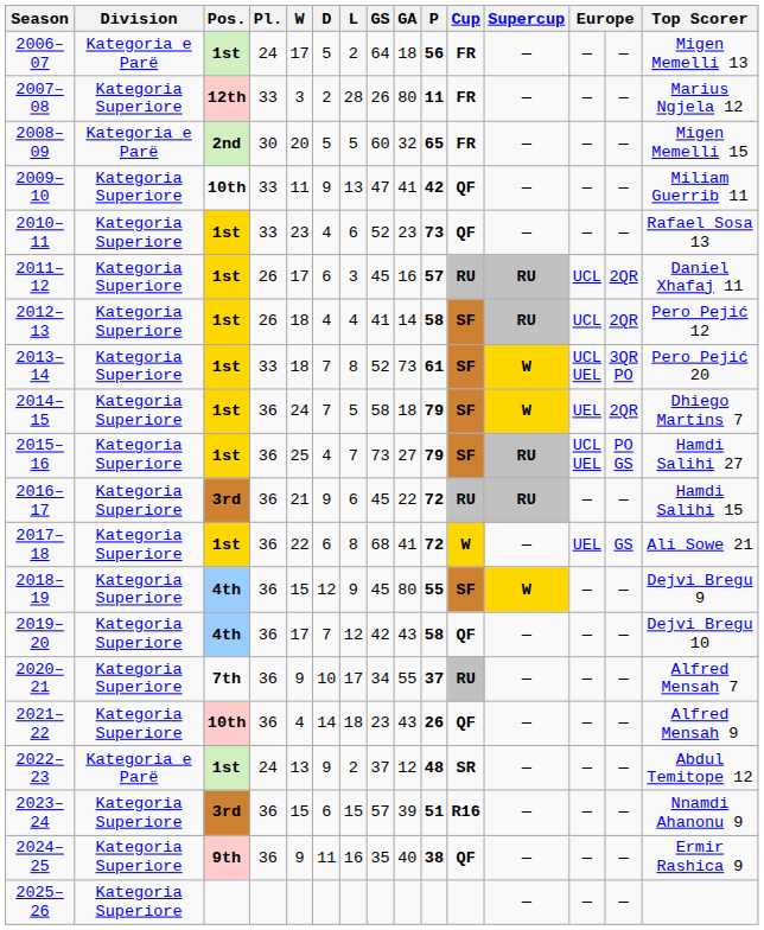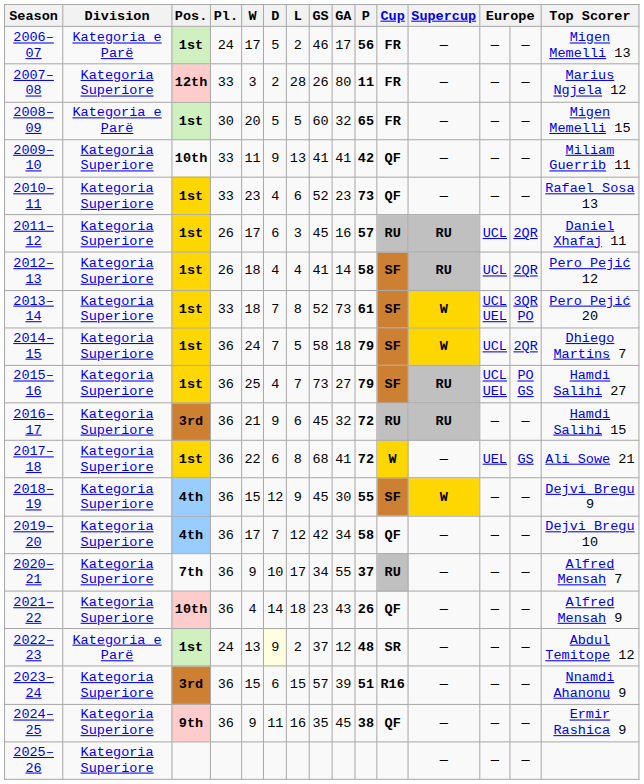 <table class="wikitable mw-collapsible mw-collapsed">
 <tr style="background:#efefef;">
 <th>Season</th>
 <th>Division</th>
 <th>Pos.</th>
 <th>Pl.</th>
 <th>W</th>
 <th>D</th>
 <th>L</th>
 <th>GS</th>
 <th>GA</th>
 <th>P</th>
 <th><a href='#'>Cup</a></th>
 <th><a href='#'>Supercup</a></th>
 <th colspan=2>Europe</th>
 <th>Top Scorer</th>
 </tr>
 <tr align=center>
 <td><a href='#'>2006–07</a></td>
 <td><a href='#'>Kategoria e Parë</a></td>
 <td bgcolor=#D0F0C0><strong>1st</strong></td>
 <td>24</td>
 <td>17</td>
 <td>5</td>
 <td>2</td>
-<td>64</td>
-<td>18</td>
+<td>46</td>
+<td>17</td>
 <td><strong>56</strong></td>
 <td><strong>FR</strong></td>
 <td>—</td>
 <td>—</td>
 <td>—</td>
 <td> <a href='#'>Migen Memelli</a> 13</td>
 </tr>
 <tr align=center>
 <td><a href='#'>2007–08</a></td>
 <td><a href='#'>Kategoria Superiore</a></td>
 <td bgcolor=#FFCCCC><strong>12th</strong></td>
 <td>33</td>
 <td>3</td>
 <td>2</td>
 <td>28</td>
 <td>26</td>
 <td>80</td>
 <td><strong>11</strong></td>
 <td><strong>FR</strong></td>
 <td>—</td>
 <td>—</td>
 <td>—</td>
 <td> <a href='#'>Marius Ngjela</a> 12</td>
 </tr>
 <tr align=center>
 <td><a href='#'>2008–09</a></td>
 <td><a href='#'>Kategoria e Parë</a></td>
-<td bgcolor=#D0F0C0><strong>2nd</strong></td>
+<td bgcolor=#D0F0C0><strong>1st</strong></td>
 <td>30</td>
 <td>20</td>
 <td>5</td>
 <td>5</td>
 <td>60</td>
 <td>32</td>
 <td><strong>65</strong></td>
 <td><strong>FR</strong></td>
 <td>—</td>
 <td>—</td>
 <td>—</td>
 <td> <a href='#'>Migen Memelli</a> 15</td>
 </tr>
 <tr align=center>
 <td><a href='#'>2009–10</a></td>
 <td><a href='#'>Kategoria Superiore</a></td>
 <td><strong>10th</strong></td>
 <td>33</td>
 <td>11</td>
 <td>9</td>
 <td>13</td>
-<td>47</td>
+<td>41</td>
 <td>41</td>
 <td><strong>42</strong></td>
 <td><strong>QF</strong></td>
 <td>—</td>
 <td>—</td>
 <td>—</td>
 <td> <a href='#'>Miliam Guerrib</a> 11</td>
 </tr>
 <tr align=center>
 <td><a href='#'>2010–11</a></td>
 <td><a href='#'>Kategoria Superiore</a></td>
 <td bgcolor=gold><strong>1st</strong></td>
 <td>33</td>
 <td>23</td>
 <td>4</td>
 <td>6</td>
 <td>52</td>
 <td>23</td>
 <td><strong>73</strong></td>
 <td><strong>QF</strong></td>
 <td>—</td>
 <td>—</td>
 <td>—</td>
 <td> <a href='#'>Rafael Sosa</a> 13</td>
 </tr>
 <tr align=center>
 <td><a href='#'>2011–12</a></td>
 <td><a href='#'>Kategoria Superiore</a></td>
 <td bgcolor=gold><strong>1st</strong></td>
 <td>26</td>
 <td>17</td>
 <td>6</td>
 <td>3</td>
 <td>45</td>
 <td>16</td>
 <td><strong>57</strong></td>
 <td bgcolor=silver><strong>RU</strong></td>
 <td bgcolor=silver><strong>RU</strong></td>
 <td><a href='#'>UCL</a></td>
 <td><a href='#'>2QR</a></td>
 <td> <a href='#'>Daniel Xhafaj</a> 11</td>
 </tr>
 <tr align=center>
 <td><a href='#'>2012–13</a></td>
 <td><a href='#'>Kategoria Superiore</a></td>
 <td bgcolor=gold><strong>1st</strong></td>
 <td>26</td>
 <td>18</td>
 <td>4</td>
 <td>4</td>
 <td>41</td>
 <td>14</td>
 <td><strong>58</strong></td>
 <td bgcolor=cd7f32><strong>SF</strong></td>
 <td bgcolor=silver><strong>RU</strong></td>
 <td><a href='#'>UCL</a></td>
 <td><a href='#'>2QR</a></td>
 <td> <a href='#'>Pero Pejić</a> 12</td>
 </tr>
 <tr align=center>
 <td><a href='#'>2013–14</a></td>
 <td><a href='#'>Kategoria Superiore</a></td>
 <td bgcolor=gold><strong>1st</strong></td>
 <td>33</td>
 <td>18</td>
 <td>7</td>
 <td>8</td>
 <td>52</td>
 <td>73</td>
 <td><strong>61</strong></td>
 <td bgcolor=cd7f32><strong>SF</strong></td>
 <td bgcolor=gold><strong>W</strong></td>
 <td><a href='#'>UCL</a><br><a href='#'>UEL</a></td>
 <td><a href='#'>3QR</a><br><a href='#'>PO</a></td>
 <td> <a href='#'>Pero Pejić</a> 20</td>
 </tr>
 <tr align=center>
 <td><a href='#'>2014–15</a></td>
 <td><a href='#'>Kategoria Superiore</a></td>
 <td bgcolor=gold><strong>1st</strong></td>
 <td>36</td>
 <td>24</td>
 <td>7</td>
 <td>5</td>
 <td>58</td>
 <td>18</td>
 <td><strong>79</strong></td>
 <td bgcolor=cd7f32><strong>SF</strong></td>
 <td bgcolor=gold><strong>W</strong></td>
-<td><a href='#'>UEL</a></td>
+<td><a href='#'>UCL</a></td>
 <td><a href='#'>2QR</a></td>
 <td> <a href='#'>Dhiego Martins</a> 7</td>
 </tr>
 <tr align=center>
 <td><a href='#'>2015–16</a></td>
 <td><a href='#'>Kategoria Superiore</a></td>
 <td bgcolor=gold><strong>1st</strong></td>
 <td>36</td>
 <td>25</td>
 <td>4</td>
 <td>7</td>
 <td>73</td>
 <td>27</td>
 <td><strong>79</strong></td>
 <td bgcolor=cd7f32><strong>SF</strong></td>
 <td bgcolor=silver><strong>RU</strong></td>
 <td><a href='#'>UCL</a><br><a href='#'>UEL</a></td>
 <td><a href='#'>PO</a><br><a href='#'>GS</a></td>
 <td> <a href='#'>Hamdi Salihi</a> 27</td>
 </tr>
 <tr align=center>
 <td><a href='#'>2016–17</a></td>
 <td><a href='#'>Kategoria Superiore</a></td>
 <td bgcolor=cd7f32><strong>3rd</strong></td>
 <td>36</td>
 <td>21</td>
 <td>9</td>
 <td>6</td>
 <td>45</td>
-<td>22</td>
+<td>32</td>
 <td><strong>72</strong></td>
 <td bgcolor=silver><strong>RU</strong></td>
 <td bgcolor=silver><strong>RU</strong></td>
 <td>—</td>
 <td>—</td>
 <td> <a href='#'>Hamdi Salihi</a> 15</td>
 </tr>
 <tr align=center>
 <td><a href='#'>2017–18</a></td>
 <td><a href='#'>Kategoria Superiore</a></td>
 <td bgcolor=gold><strong>1st</strong></td>
 <td>36</td>
 <td>22</td>
 <td>6</td>
 <td>8</td>
 <td>68</td>
 <td>41</td>
 <td><strong>72</strong></td>
 <td bgcolor=gold><strong>W</strong></td>
 <td>—</td>
 <td><a href='#'>UEL</a></td>
 <td><a href='#'>GS</a></td>
 <td> <a href='#'>Ali Sowe</a> 21</td>
 </tr>
 <tr align=center>
 <td><a href='#'>2018–19</a></td>
 <td><a href='#'>Kategoria Superiore</a></td>
 <td style="text-align:center;" bgcolor=#9acdff><strong>4th</strong></td>
 <td>36</td>
 <td>15</td>
 <td>12</td>
 <td>9</td>
 <td>45</td>
-<td>80</td>
+<td>30</td>
 <td><strong>55</strong></td>
 <td bgcolor=cd7f32><strong>SF</strong></td>
 <td bgcolor=gold><strong>W</strong></td>
 <td>—</td>
 <td>—</td>
 <td> <a href='#'>Dejvi Bregu</a> 9</td>
 </tr>
 <tr align=center>
 <td><a href='#'>2019–20</a></td>
 <td><a href='#'>Kategoria Superiore</a></td>
 <td style="text-align:center;" bgcolor=#9acdff><strong>4th</strong></td>
 <td>36</td>
 <td>17</td>
 <td>7</td>
 <td>12</td>
 <td>42</td>
-<td>43</td>
+<td>34</td>
 <td><strong>58</strong></td>
 <td><strong>QF</strong></td>
 <td>—</td>
 <td>—</td>
 <td>—</td>
 <td> <a href='#'>Dejvi Bregu</a> 10</td>
 </tr>
 <tr align=center>
 <td><a href='#'>2020–21</a></td>
 <td><a href='#'>Kategoria Superiore</a></td>
 <td><strong>7th</strong></td>
 <td>36</td>
 <td>9</td>
 <td>10</td>
 <td>17</td>
 <td>34</td>
 <td>55</td>
 <td><strong>37</strong></td>
 <td bgcolor=silver><strong>RU</strong></td>
 <td>—</td>
 <td>—</td>
 <td>—</td>
 <td> <a href='#'>Alfred Mensah</a> 7</td>
 </tr>
 <tr align=center>
 <td><a href='#'>2021–22</a></td>
 <td><a href='#'>Kategoria Superiore</a></td>
 <td bgcolor=#FFCCCC><strong>10th</strong></td>
 <td>36</td>
 <td>4</td>
 <td>14</td>
 <td>18</td>
 <td>23</td>
 <td>43</td>
 <td><strong>26</strong></td>
 <td><strong>QF</strong></td>
 <td>—</td>
 <td>—</td>
 <td>—</td>
 <td> <a href='#'>Alfred Mensah</a> 9</td>
 </tr>
 <tr align=center>
 <td><a href='#'>2022–23</a></td>
 <td><a href='#'>Kategoria e Parë</a></td>
 <td bgcolor=#D0F0C0><strong>1st</strong></td>
 <td>24</td>
 <td>13</td>
-<td>9</td>
+<td style="background: lightyellow;">9</td>
 <td>2</td>
 <td>37</td>
 <td>12</td>
 <td><strong>48</strong></td>
 <td><strong>SR</strong></td>
 <td>—</td>
 <td>—</td>
 <td>—</td>
 <td> <a href='#'>Abdul Temitope</a> 12</td>
 </tr>
 <tr align=center>
 <td><a href='#'>2023–24</a></td>
 <td><a href='#'>Kategoria Superiore</a></td>
 <td bgcolor=cd7f32><strong>3rd</strong></td>
 <td>36</td>
 <td>15</td>
 <td>6</td>
 <td>15</td>
 <td>57</td>
 <td>39</td>
 <td><strong>51</strong></td>
 <td><strong>R16</strong></td>
 <td>—</td>
 <td>—</td>
 <td>—</td>
 <td> <a href='#'>Nnamdi Ahanonu</a> 9</td>
 </tr>
 <tr align=center>
 <td><a href='#'>2024–25</a></td>
 <td><a href='#'>Kategoria Superiore</a></td>
 <td bgcolor=#FFCCCC><strong>9th</strong></td>
 <td>36</td>
 <td>9</td>
 <td>11</td>
 <td>16</td>
 <td>35</td>
-<td>40</td>
+<td>45</td>
 <td><strong>38</strong></td>
 <td><strong>QF</strong></td>
 <td>—</td>
 <td>—</td>
 <td>—</td>
 <td> <a href='#'>Ermir Rashica</a> 9</td>
 </tr>
 <tr align=center>
 <td><a href='#'>2025–26</a></td>
 <td><a href='#'>Kategoria Superiore</a></td>
 <td></td>
 <td></td>
 <td></td>
 <td></td>
 <td></td>
 <td></td>
 <td></td>
 <td></td>
 <td></td>
 <td>—</td>
 <td>—</td>
 <td>—</td>
 <td></td>
 </tr>
 </table>
